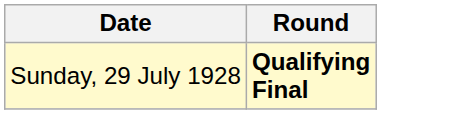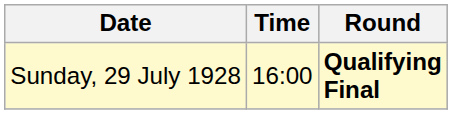 <table class="wikitable">
 <tr>
 <th>Date</th>
+<th>Time</th>
 <th>Round</th>
 </tr>
 <tr style=background:lemonchiffon>
 <td>Sunday, 29 July 1928</td>
+<td>16:00</td>
 <td><strong>Qualifying</strong><br><strong>Final</strong></td>
 </tr>
 </table>
